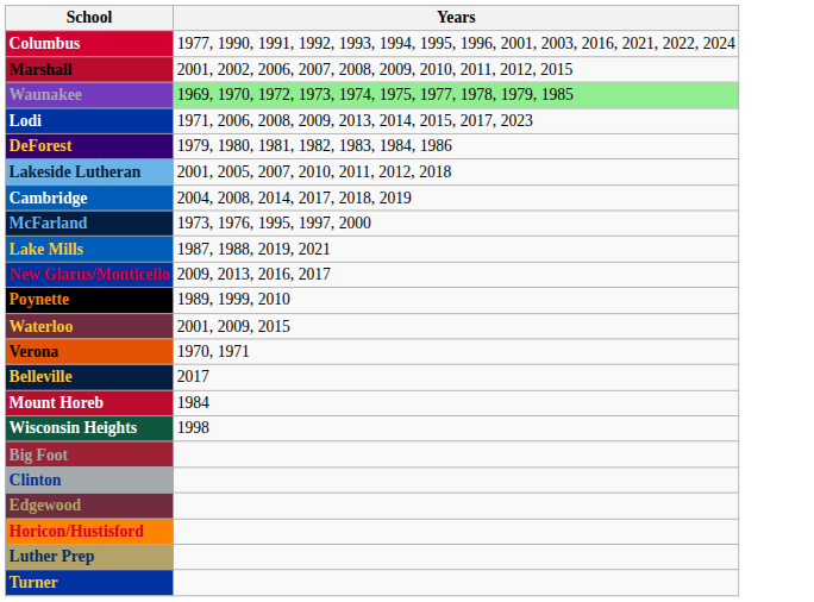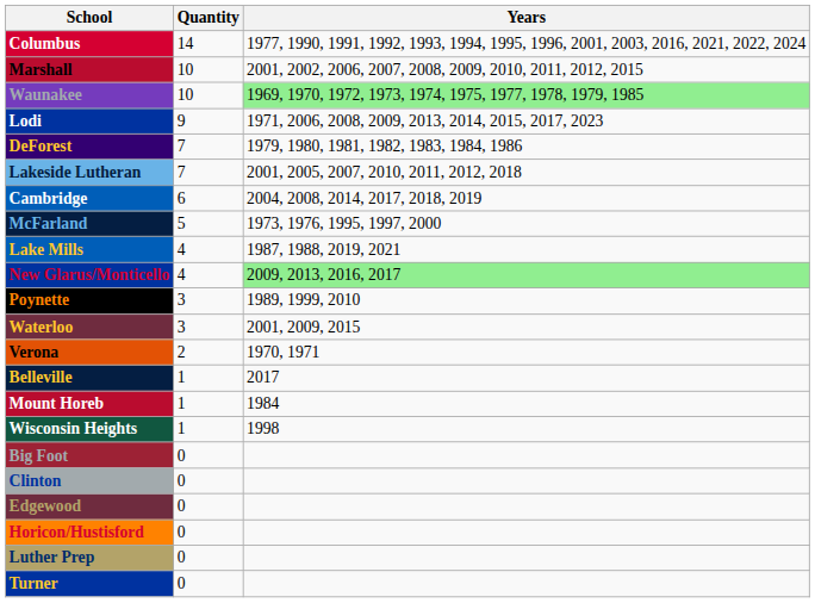 <table class="wikitable">
 <tr>
 <th>School</th>
+<th>Quantity</th>
 <th>Years</th>
 </tr>
 <tr>
 <td style="background: #d50032; color: white"><strong>Columbus</strong></td>
+<td>14</td>
 <td>1977, 1990, 1991, 1992, 1993, 1994, 1995, 1996, 2001, 2003, 2016, 2021, 2022, 2024</td>
 </tr>
 <tr>
 <td style="background: #ba0c2f; color: black"><strong>Marshall</strong></td>
+<td>10</td>
 <td>2001, 2002, 2006, 2007, 2008, 2009, 2010, 2011, 2012, 2015</td>
 </tr>
 <tr>
 <td style="background: #753bbd; color: #a2aaad"><strong>Waunakee</strong></td>
+<td>10</td>
 <td style="background: lightgreen;">1969, 1970, 1972, 1973, 1974, 1975, 1977, 1978, 1979, 1985</td>
 </tr>
 <tr>
 <td style="background: #0032a0; color: white"><strong>Lodi</strong></td>
+<td>9</td>
 <td>1971, 2006, 2008, 2009, 2013, 2014, 2015, 2017, 2023</td>
 </tr>
 <tr>
 <td style="background: #330072; color: #ffc72c"><strong>DeForest</strong></td>
+<td>7</td>
 <td>1979, 1980, 1981, 1982, 1983, 1984, 1986</td>
 </tr>
 <tr>
 <td style="background: #69b3e7; color: #041e42"><strong>Lakeside Lutheran</strong></td>
+<td>7</td>
 <td>2001, 2005, 2007, 2010, 2011, 2012, 2018</td>
 </tr>
 <tr>
 <td style="background: #005eb8; color: white"><strong>Cambridge</strong></td>
+<td>6</td>
 <td>2004, 2008, 2014, 2017, 2018, 2019</td>
 </tr>
 <tr>
 <td style="background: #041e42; color: #69b3e7"><strong>McFarland</strong></td>
+<td>5</td>
 <td>1973, 1976, 1995, 1997, 2000</td>
 </tr>
 <tr>
 <td style="background: #005eb8; color: #ffc72c"><strong>Lake Mills</strong></td>
+<td>4</td>
 <td>1987, 1988, 2019, 2021</td>
 </tr>
 <tr>
 <td style="background: #0032a0; color: #d50032"><strong>New Glarus/Monticello</strong></td>
-<td>2009, 2013, 2016, 2017</td>
+<td>4</td>
+<td style="background: lightgreen;">2009, 2013, 2016, 2017</td>
 </tr>
 <tr>
 <td style="background: black; color: #ff8200"><strong>Poynette</strong></td>
+<td>3</td>
 <td>1989, 1999, 2010</td>
 </tr>
 <tr>
 <td style="background: #6f2c3f; color: #ffc72c"><strong>Waterloo</strong></td>
+<td>3</td>
 <td>2001, 2009, 2015</td>
 </tr>
 <tr>
 <td style="background: #e35205; color: black"><strong>Verona</strong></td>
+<td>2</td>
 <td>1970, 1971</td>
 </tr>
 <tr>
 <td style="background: #041e42; color: #ffc72c"><strong>Belleville</strong></td>
+<td>1</td>
 <td>2017</td>
 </tr>
 <tr>
 <td style="background: #ba0c2f; color:white"><strong>Mount Horeb</strong></td>
+<td>1</td>
 <td>1984</td>
 </tr>
 <tr>
 <td style="background: #115740; color: white"><strong>Wisconsin Heights</strong></td>
+<td>1</td>
 <td>1998</td>
 </tr>
 <tr>
 <td style="background: #9d2235; color: #a2aaad"><strong>Big Foot</strong></td>
+<td>0</td>
 <td></td>
 </tr>
 <tr>
 <td style="background: #a2aaad; color: #0032a0"><strong>Clinton</strong></td>
+<td>0</td>
 <td></td>
 </tr>
 <tr>
 <td style="background: #6f2c3f; color: #b3a369"><strong>Edgewood</strong></td>
+<td>0</td>
 <td></td>
 </tr>
 <tr>
 <td style="background: #ff8200; color: #d50032"><strong>Horicon/Hustisford</strong></td>
+<td>0</td>
 <td></td>
 </tr>
 <tr>
 <td style="background: #b3a369; color: #002d6c"><strong>Luther Prep</strong></td>
+<td>0</td>
 <td></td>
 </tr>
 <tr>
 <td style="background: #0032a0; color: #ffc72c"><strong>Turner</strong></td>
+<td>0</td>
 <td></td>
 </tr>
 </table>
